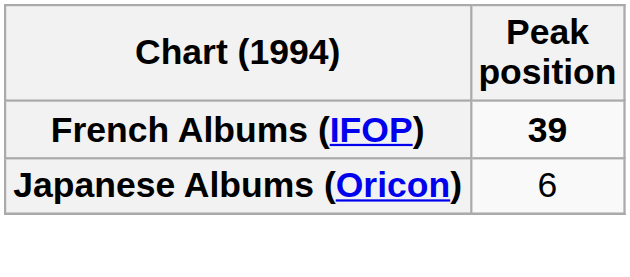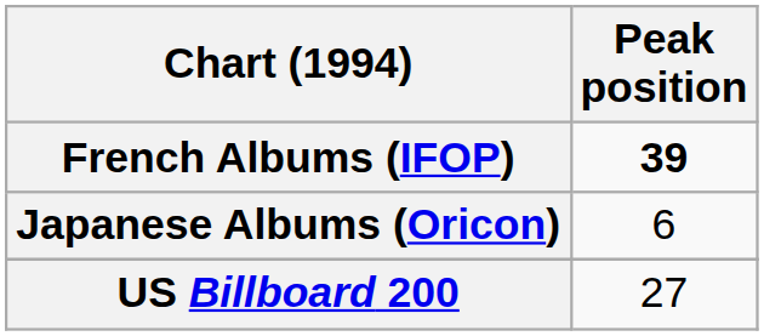 <table class="wikitable sortable plainrowheaders" style="text-align:center">
 <tr>
 <th scope="col">Chart (1994)</th>
 <th scope="col">Peak<br>position</th>
 </tr>
 <tr>
 <th scope="row">French Albums (<a href='#'>IFOP</a>)</th>
 <td><strong>39</strong></td>
 </tr>
 <tr>
 <th scope="row">Japanese Albums (<a href='#'>Oricon</a>)</th>
 <td>6</td>
 </tr>
 <tr>
 </tr>
+<tr>
+<th scope="row">US <a href='#'><em>Billboard</em> 200</a></th>
+<td>27</td>
+</tr>
 </table>
